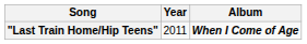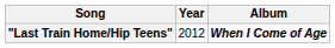 <table class="wikitable plainrowheaders" style="text-align:center;">
 <tr>
 <th>Song</th>
 <th>Year</th>
 <th>Album</th>
 </tr>
 <tr>
 <th scope="row">"Last Train Home/Hip Teens"</th>
-<td>2011</td>
+<td>2012</td>
 <td><strong><em>When I Come of Age</em></strong></td>
 </tr>
 </table>
